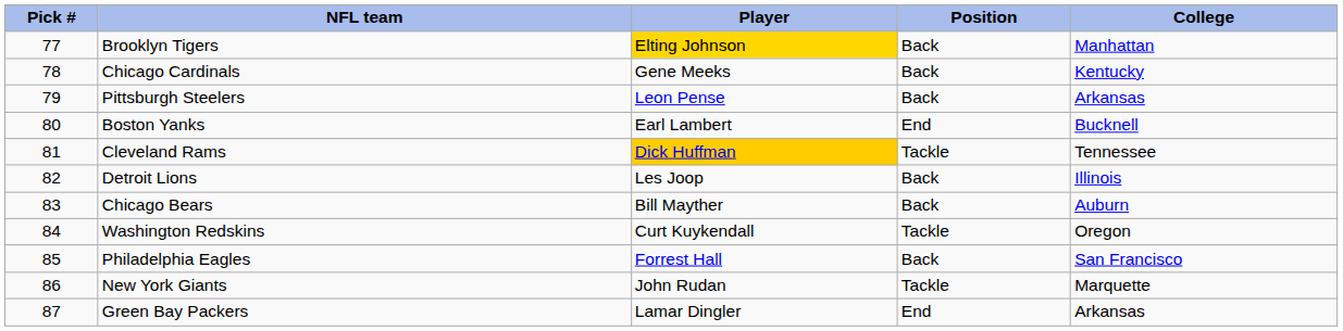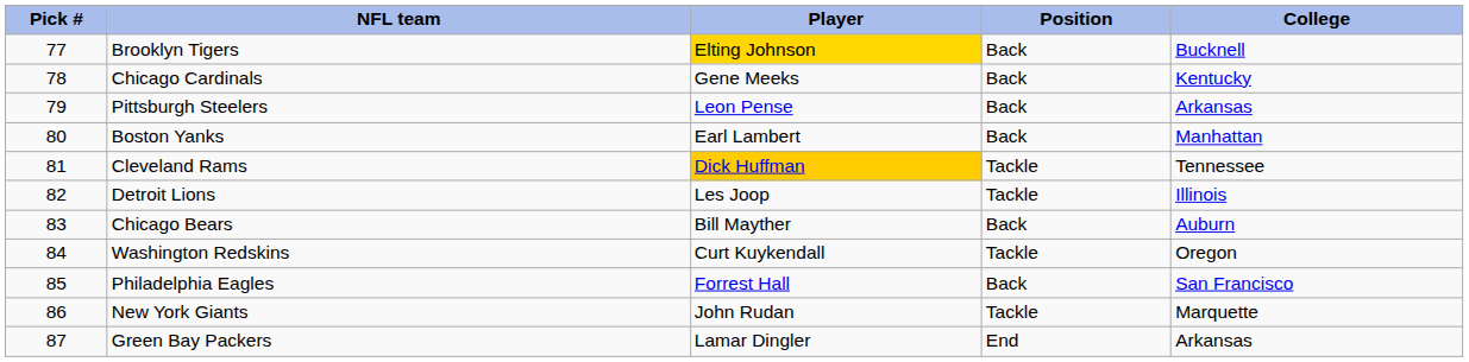 <table class="wikitable sortable sortable" style="width: 100%">
 <tr>
 <th style="background:#A8BDEC;" width=7%>Pick #</th>
 <th width=40% style="background:#A8BDEC;">NFL team</th>
 <th width=20% style="background:#A8BDEC;">Player</th>
 <th width=13% style="background:#A8BDEC;">Position</th>
 <th style="background:#A8BDEC;">College</th>
 </tr>
 <tr>
 <td align=center>77</td>
 <td>Brooklyn Tigers</td>
 <td style="background: gold;">Elting Johnson</td>
 <td>Back</td>
-<td><a href='#'>Manhattan</a></td>
+<td><a href='#'>Bucknell</a></td>
 </tr>
 <tr>
 <td align=center>78</td>
 <td>Chicago Cardinals</td>
 <td>Gene Meeks</td>
 <td>Back</td>
 <td><a href='#'>Kentucky</a></td>
 </tr>
 <tr>
 <td align=center>79</td>
 <td>Pittsburgh Steelers</td>
 <td><a href='#'>Leon Pense</a></td>
 <td>Back</td>
 <td><a href='#'>Arkansas</a></td>
 </tr>
 <tr>
 <td align=center>80</td>
 <td>Boston Yanks</td>
 <td>Earl Lambert</td>
-<td>End</td>
-<td><a href='#'>Bucknell</a></td>
+<td>Back</td>
+<td><a href='#'>Manhattan</a></td>
 </tr>
 <tr>
 <td align=center>81</td>
 <td>Cleveland Rams</td>
 <td bgcolor="#FFCC00"><a href='#'>Dick Huffman</a></td>
 <td>Tackle</td>
 <td>Tennessee</td>
 </tr>
 <tr>
 <td align=center>82</td>
 <td>Detroit Lions</td>
 <td>Les Joop</td>
-<td>Back</td>
+<td>Tackle</td>
 <td><a href='#'>Illinois</a></td>
 </tr>
 <tr>
 <td align=center>83</td>
 <td>Chicago Bears</td>
 <td>Bill Mayther</td>
 <td>Back</td>
 <td><a href='#'>Auburn</a></td>
 </tr>
 <tr>
 <td align=center>84</td>
 <td>Washington Redskins</td>
 <td>Curt Kuykendall</td>
 <td>Tackle</td>
 <td>Oregon</td>
 </tr>
 <tr>
 <td align=center>85</td>
 <td>Philadelphia Eagles</td>
 <td><a href='#'>Forrest Hall</a></td>
 <td>Back</td>
 <td><a href='#'>San Francisco</a></td>
 </tr>
 <tr>
 <td align=center>86</td>
 <td>New York Giants</td>
 <td>John Rudan</td>
 <td>Tackle</td>
 <td>Marquette</td>
 </tr>
 <tr>
 <td align=center>87</td>
 <td>Green Bay Packers</td>
 <td>Lamar Dingler</td>
 <td>End</td>
 <td>Arkansas</td>
 </tr>
 </table>
